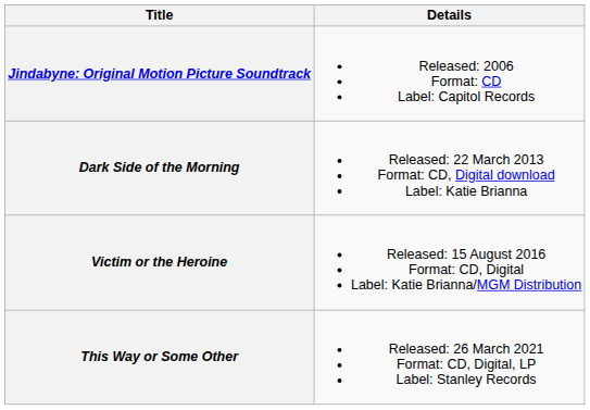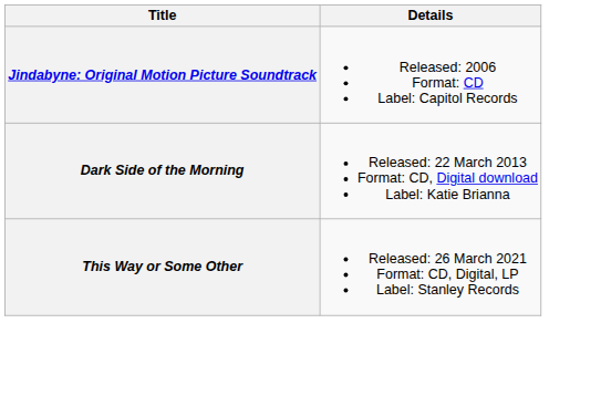 <table class="wikitable plainrowheaders" style="text-align:center;" border="1">
 <tr>
 <th>Title</th>
 <th>Details</th>
 </tr>
 <tr>
 <th scope="row"><em><a href='#'>Jindabyne: Original Motion Picture Soundtrack</a></em><br></th>
 <td><br><ul><li>Released: 2006</li><li>Format: <a href='#'>CD</a></li><li>Label: Capitol Records </li></ul></td>
 </tr>
 <tr>
 <th scope="row"><em>Dark Side of the Morning</em></th>
 <td><br><ul><li>Released: 22 March 2013</li><li>Format: CD, <a href='#'>Digital download</a></li><li>Label: Katie Brianna</li></ul></td>
 </tr>
 <tr>
-<th scope="row"><em>Victim or the Heroine</em></th>
-<td><br><ul><li>Released: 15 August 2016</li><li>Format: CD, Digital</li><li>Label: Katie Brianna/<a href='#'>MGM Distribution</a> </li></ul></td>
-</tr>
-<tr>
 <th scope="row"><em>This Way or Some Other</em></th>
 <td><br><ul><li>Released: 26 March 2021</li><li>Format: CD, Digital, LP</li><li>Label: Stanley Records </li></ul></td>
 </tr>
 </table>
